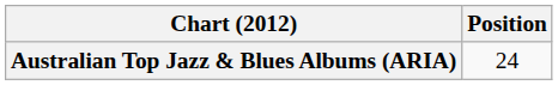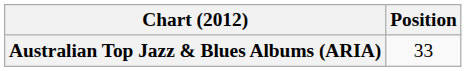 <table class="wikitable plainrowheaders" style="text-align:center">
 <tr>
 <th scope="col">Chart (2012)</th>
 <th scope="col">Position</th>
 </tr>
 <tr>
 <th scope="row">Australian Top Jazz & Blues Albums (ARIA)</th>
-<td>24</td>
+<td>33</td>
 </tr>
 </table>
